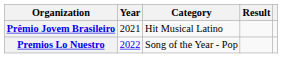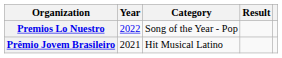 <table class="wikitable sortable plainrowheaders" style="border:none; margin:0;">
 <tr>
 <th scope="col">Organization</th>
 <th scope="col">Year</th>
 <th scope="col">Category</th>
 <th scope="col">Result</th>
 <th class="unsortable" scope="col"></th>
 </tr>
 <tr>
+<th scope="row"><a href='#'>Premios Lo Nuestro</a></th>
+<td><a href='#'>2022</a></td>
+<td>Song of the Year - Pop</td>
+<td></td>
+<td></td>
+</tr>
+<tr>
 <th scope="row"><a href='#'>Prêmio Jovem Brasileiro</a></th>
 <td>2021</td>
 <td>Hit Musical Latino</td>
 <td></td>
 <td></td>
 </tr>
 <tr>
-<th scope="row"><a href='#'>Premios Lo Nuestro</a></th>
-<td><a href='#'>2022</a></td>
-<td>Song of the Year - Pop</td>
-<td></td>
-<td></td>
-</tr>
-<tr>
 </tr>
 </table>
